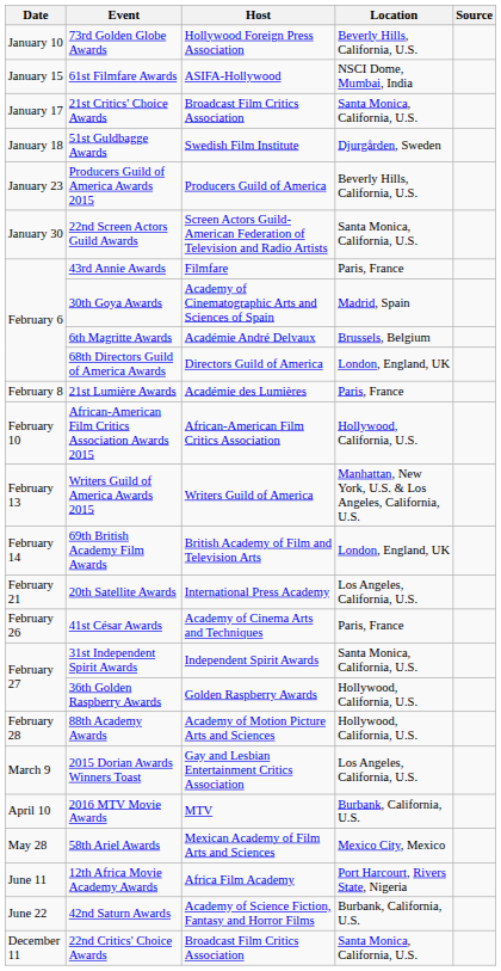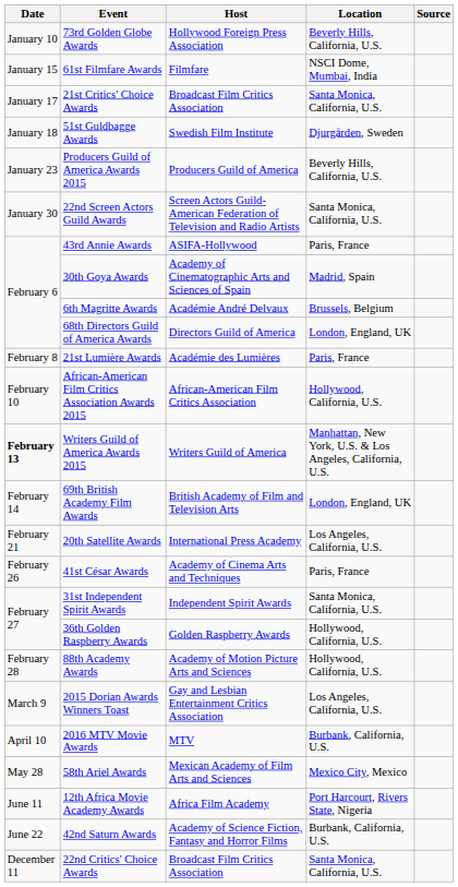 <table class="wikitable" style="margin:auto; margin:auto;">
 <tr>
 <th>Date</th>
 <th>Event</th>
 <th>Host</th>
 <th>Location</th>
 <th>Source</th>
 </tr>
 <tr>
 <td>January 10</td>
 <td><a href='#'>73rd Golden Globe Awards</a></td>
 <td><a href='#'>Hollywood Foreign Press Association</a></td>
 <td><a href='#'>Beverly Hills</a>, California, U.S.</td>
 <td></td>
 </tr>
 <tr>
 <td>January 15</td>
 <td><a href='#'>61st Filmfare Awards</a></td>
-<td><a href='#'>ASIFA-Hollywood</a></td>
+<td><a href='#'>Filmfare</a></td>
 <td>NSCI Dome, <a href='#'>Mumbai</a>, India</td>
 <td></td>
 </tr>
 <tr>
 <td>January 17</td>
 <td><a href='#'>21st Critics' Choice Awards</a></td>
 <td><a href='#'>Broadcast Film Critics Association</a></td>
 <td><a href='#'>Santa Monica</a>, California, U.S.</td>
 <td></td>
 </tr>
 <tr>
 <td>January 18</td>
 <td><a href='#'>51st Guldbagge Awards</a></td>
 <td><a href='#'>Swedish Film Institute</a></td>
 <td><a href='#'>Djurgården</a>, Sweden</td>
 <td></td>
 </tr>
 <tr>
 <td>January 23</td>
 <td><a href='#'>Producers Guild of America Awards 2015</a></td>
 <td><a href='#'>Producers Guild of America</a></td>
 <td>Beverly Hills, California, U.S.</td>
 <td></td>
 </tr>
 <tr>
 <td>January 30</td>
 <td><a href='#'>22nd Screen Actors Guild Awards</a></td>
 <td><a href='#'>Screen Actors Guild-American Federation of Television and Radio Artists</a></td>
 <td>Santa Monica, California, U.S.</td>
 <td></td>
 </tr>
 <tr>
 <td rowspan=4>February 6</td>
 <td><a href='#'>43rd Annie Awards</a></td>
-<td><a href='#'>Filmfare</a></td>
+<td><a href='#'>ASIFA-Hollywood</a></td>
 <td>Paris, France</td>
 <td></td>
 </tr>
 <tr>
 <td><a href='#'>30th Goya Awards</a></td>
 <td><a href='#'>Academy of Cinematographic Arts and Sciences of Spain</a></td>
 <td><a href='#'>Madrid</a>, Spain</td>
 <td></td>
 </tr>
 <tr>
 <td><a href='#'>6th Magritte Awards</a></td>
 <td><a href='#'>Académie André Delvaux</a></td>
 <td><a href='#'>Brussels</a>, Belgium</td>
 <td></td>
 </tr>
 <tr>
 <td><a href='#'>68th Directors Guild of America Awards</a></td>
 <td><a href='#'>Directors Guild of America</a></td>
 <td><a href='#'>London</a>, England, UK</td>
 <td></td>
 </tr>
 <tr>
 <td>February 8</td>
 <td><a href='#'>21st Lumière Awards</a></td>
 <td><a href='#'>Académie des Lumières</a></td>
 <td><a href='#'>Paris</a>, France</td>
 <td></td>
 </tr>
 <tr>
 <td>February 10</td>
 <td><a href='#'>African-American Film Critics Association Awards 2015</a></td>
 <td><a href='#'>African-American Film Critics Association</a></td>
 <td><a href='#'>Hollywood</a>, California, U.S.</td>
 <td></td>
 </tr>
 <tr>
-<td>February 13</td>
+<td><strong>February 13</strong></td>
 <td><a href='#'>Writers Guild of America Awards 2015</a></td>
 <td><a href='#'>Writers Guild of America</a></td>
 <td><a href='#'>Manhattan</a>, New York, U.S. & Los Angeles, California, U.S.</td>
 <td></td>
 </tr>
 <tr>
 <td>February 14</td>
 <td><a href='#'>69th British Academy Film Awards</a></td>
 <td><a href='#'>British Academy of Film and Television Arts</a></td>
 <td><a href='#'>London</a>, England, UK</td>
 <td></td>
 </tr>
 <tr>
 <td>February 21</td>
 <td><a href='#'>20th Satellite Awards</a></td>
 <td><a href='#'>International Press Academy</a></td>
 <td>Los Angeles, California, U.S.</td>
 <td></td>
 </tr>
 <tr>
 <td>February 26</td>
 <td><a href='#'>41st César Awards</a></td>
 <td><a href='#'>Academy of Cinema Arts and Techniques</a></td>
 <td>Paris, France</td>
 <td></td>
 </tr>
 <tr>
 <td rowspan=2>February 27</td>
 <td><a href='#'>31st Independent Spirit Awards</a></td>
 <td><a href='#'>Independent Spirit Awards</a></td>
 <td>Santa Monica, California, U.S.</td>
 <td></td>
 </tr>
 <tr>
 <td><a href='#'>36th Golden Raspberry Awards</a></td>
 <td><a href='#'>Golden Raspberry Awards</a></td>
 <td>Hollywood, California, U.S.</td>
 <td></td>
 </tr>
 <tr>
 <td>February 28</td>
 <td><a href='#'>88th Academy Awards</a></td>
 <td><a href='#'>Academy of Motion Picture Arts and Sciences</a></td>
 <td>Hollywood, California, U.S.</td>
 <td></td>
 </tr>
 <tr>
 <td>March 9</td>
 <td><a href='#'>2015 Dorian Awards Winners Toast</a></td>
 <td><a href='#'>Gay and Lesbian Entertainment Critics Association</a></td>
 <td>Los Angeles, California, U.S.</td>
 <td></td>
 </tr>
 <tr>
 <td>April 10</td>
 <td><a href='#'>2016 MTV Movie Awards</a></td>
 <td><a href='#'>MTV</a></td>
 <td><a href='#'>Burbank</a>, California, U.S.</td>
 <td></td>
 </tr>
 <tr>
 <td>May 28</td>
 <td><a href='#'>58th Ariel Awards</a></td>
 <td><a href='#'>Mexican Academy of Film Arts and Sciences</a></td>
 <td><a href='#'>Mexico City</a>, Mexico</td>
 <td></td>
 </tr>
 <tr>
 <td>June 11</td>
 <td><a href='#'>12th Africa Movie Academy Awards</a></td>
 <td><a href='#'>Africa Film Academy</a></td>
 <td><a href='#'>Port Harcourt</a>, <a href='#'>Rivers State</a>, Nigeria</td>
 <td></td>
 </tr>
 <tr>
 <td>June 22</td>
 <td><a href='#'>42nd Saturn Awards</a></td>
 <td><a href='#'>Academy of Science Fiction, Fantasy and Horror Films</a></td>
 <td>Burbank, California, U.S.</td>
 <td><br></td>
 </tr>
 <tr>
 <td>December 11</td>
 <td><a href='#'>22nd Critics' Choice Awards</a></td>
 <td><a href='#'>Broadcast Film Critics Association</a></td>
 <td><a href='#'>Santa Monica</a>, California, U.S.</td>
 <td></td>
 </tr>
 </table>
